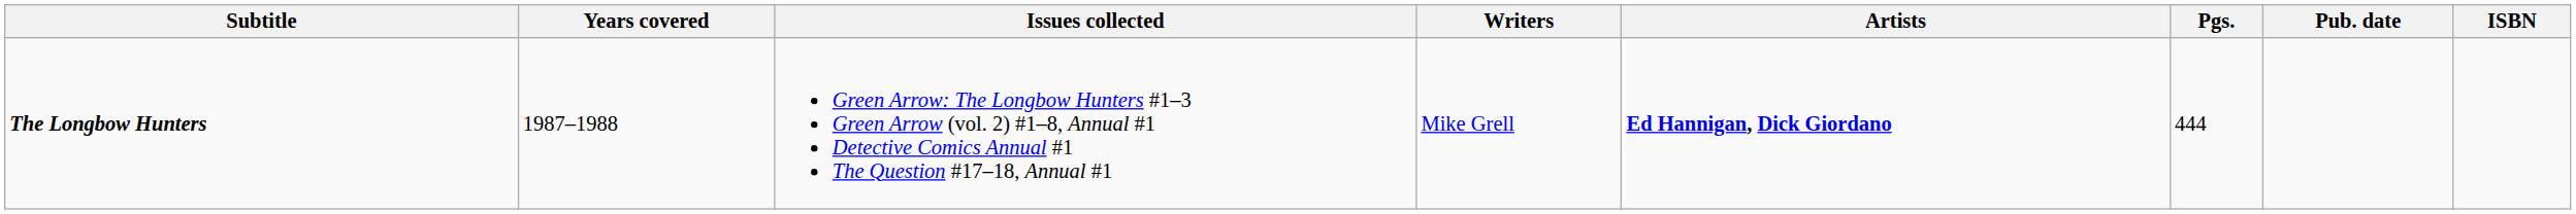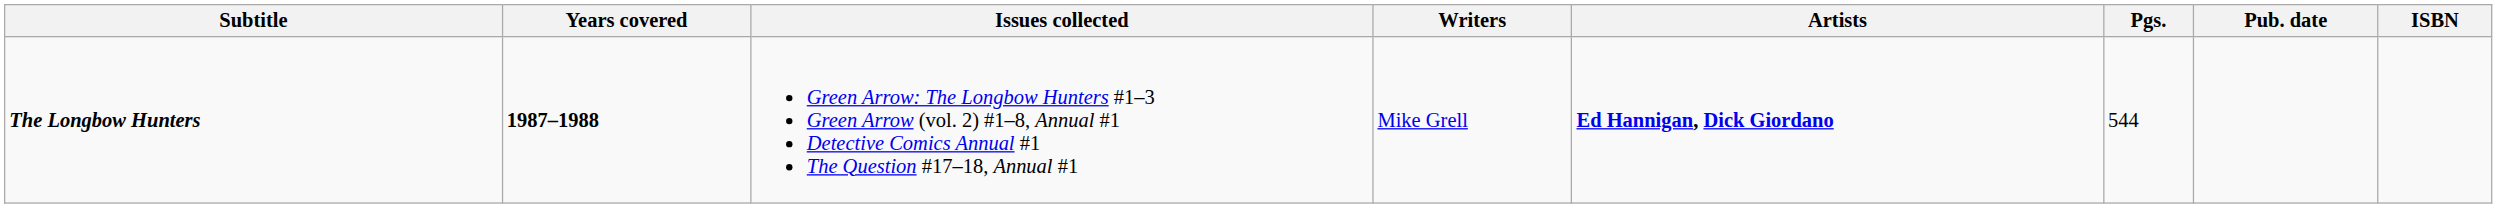 <table class="wikitable sortable" width=98%>
 <tr>
 <th class="unsortable" width="20%">Subtitle</th>
 <th width="10%">Years covered</th>
 <th width="25%">Issues collected</th>
 <th class="unsortable">Writers</th>
 <th class="unsortable">Artists</th>
 <th>Pgs.</th>
 <th>Pub. date</th>
 <th class="unsortable">ISBN</th>
 </tr>
 <tr>
 <td><strong><em>The Longbow Hunters</em></strong></td>
-<td>1987–1988</td>
+<td><strong>1987–1988</strong></td>
 <td><br><ul><li><em><a href='#'>Green Arrow: The Longbow Hunters</a></em> #1–3</li><li><em><a href='#'>Green Arrow</a></em> (vol. 2) #1–8, <em>Annual</em> #1</li><li><em><a href='#'>Detective Comics Annual</a></em> #1</li><li><em><a href='#'>The Question</a></em> #17–18, <em>Annual</em> #1</li></ul></td>
 <td><a href='#'>Mike Grell</a></td>
 <td><strong><a href='#'>Ed Hannigan</a>, <a href='#'>Dick Giordano</a></strong></td>
-<td>444</td>
+<td>544</td>
 <td></td>
 <td></td>
 </tr>
 </table>
